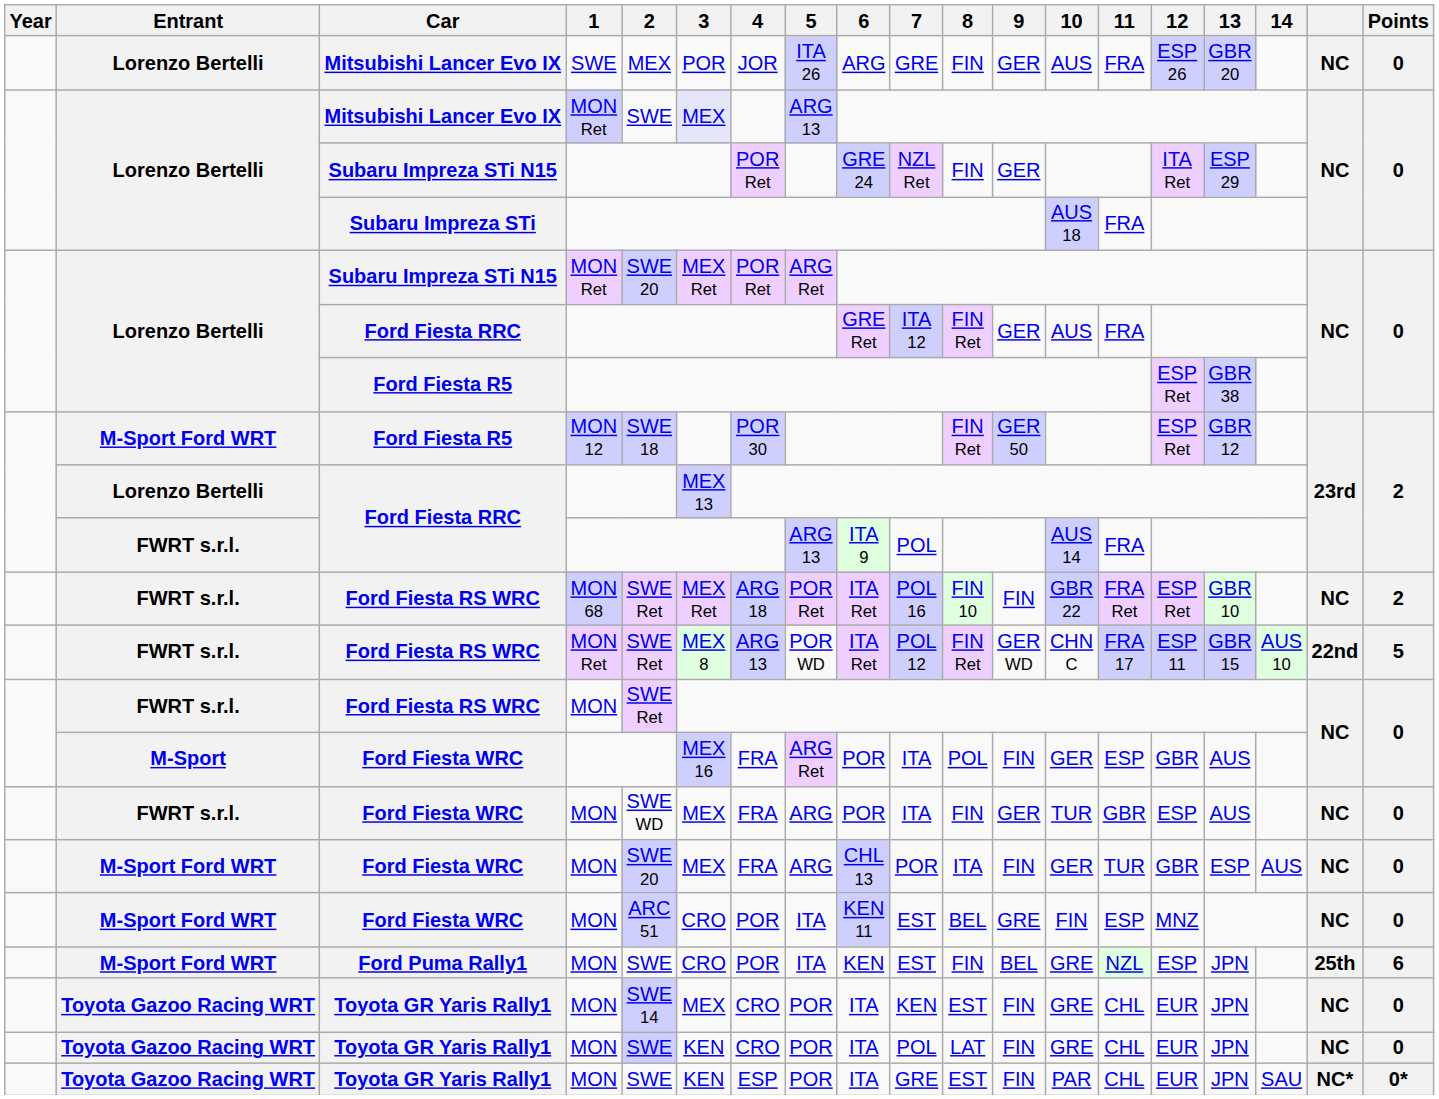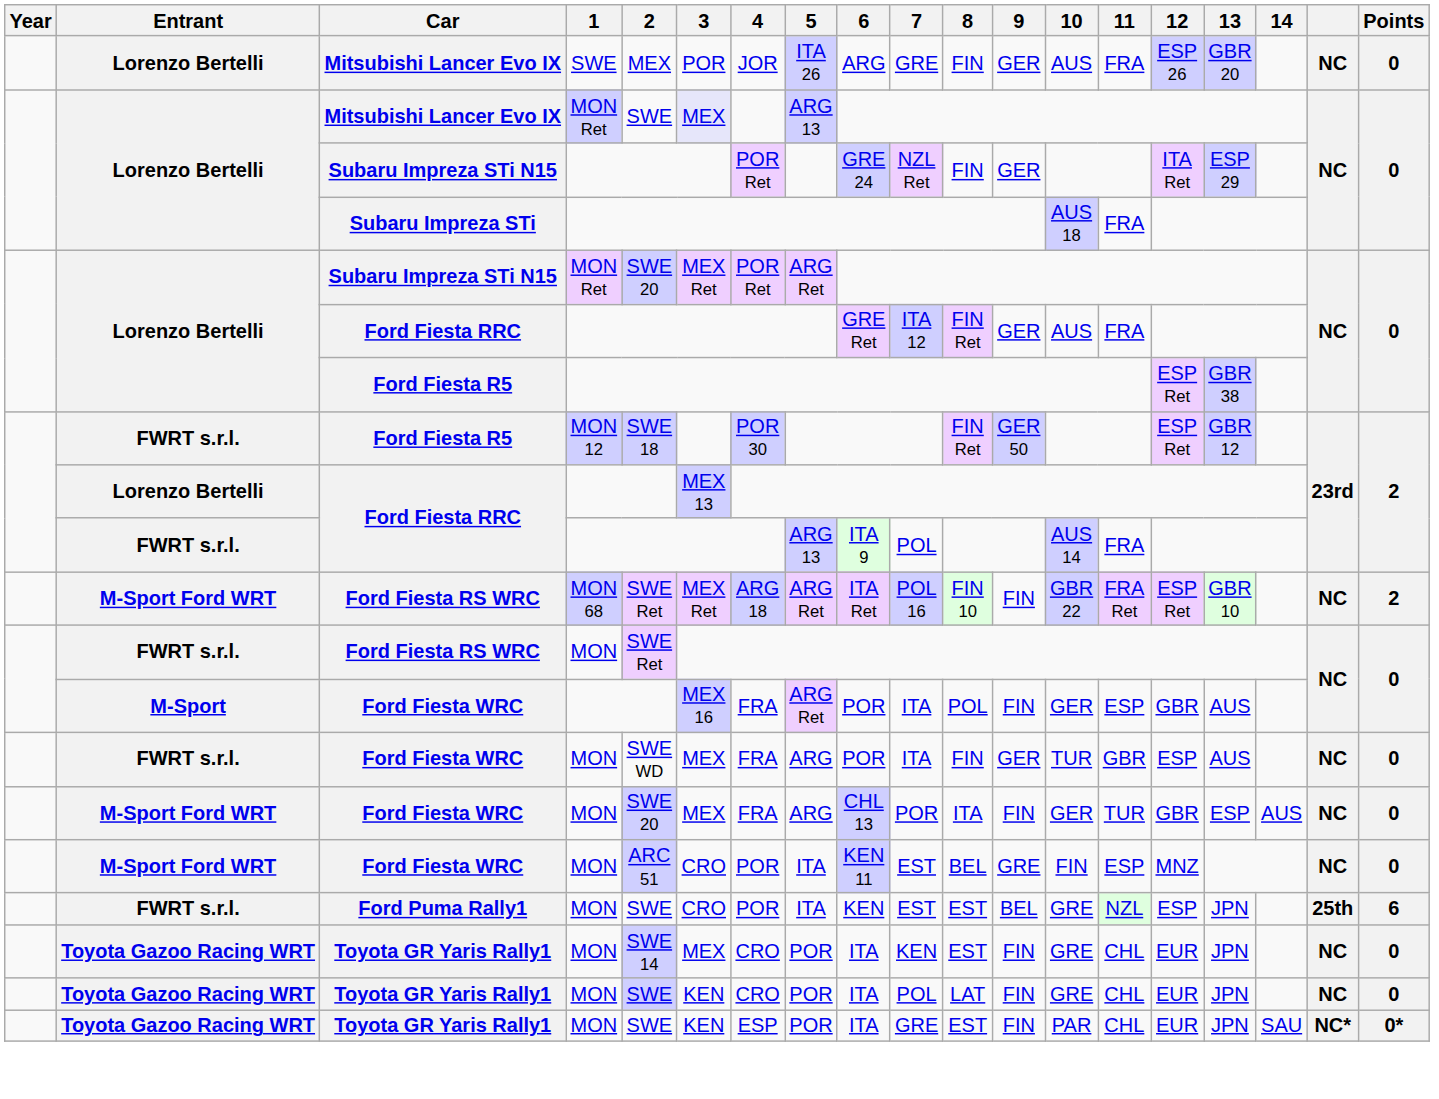 <table class="wikitable" border="1" style="text-align:center; font-size:85%;">
 <tr>
 <th>Year</th>
 <th>Entrant</th>
 <th>Car</th>
 <th>1</th>
 <th>2</th>
 <th>3</th>
 <th>4</th>
 <th>5</th>
 <th>6</th>
 <th>7</th>
 <th>8</th>
 <th>9</th>
 <th>10</th>
 <th>11</th>
 <th>12</th>
 <th>13</th>
 <th>14</th>
 <th></th>
 <th>Points</th>
 </tr>
 <tr>
 <td></td>
 <th nowrap>Lorenzo Bertelli</th>
 <th nowrap><a href='#'>Mitsubishi Lancer Evo IX</a></th>
 <td><a href='#'>SWE</a></td>
 <td><a href='#'>MEX</a></td>
 <td><a href='#'>POR</a></td>
 <td><a href='#'>JOR</a></td>
 <td style="background:#CFCFFF;"><a href='#'>ITA</a><br><small>26</small></td>
 <td><a href='#'>ARG</a></td>
 <td><a href='#'>GRE</a></td>
 <td><a href='#'>FIN</a></td>
 <td><a href='#'>GER</a></td>
 <td><a href='#'>AUS</a></td>
 <td><a href='#'>FRA</a></td>
 <td style="background:#CFCFFF;"><a href='#'>ESP</a><br><small>26</small></td>
 <td style="background:#CFCFFF;"><a href='#'>GBR</a><br><small>20</small></td>
 <td></td>
 <th>NC</th>
 <th>0</th>
 </tr>
 <tr>
 <td rowspan="3"></td>
 <th rowspan="3" nowrap>Lorenzo Bertelli</th>
 <th nowrap><a href='#'>Mitsubishi Lancer Evo IX</a></th>
 <td style="background:#CFCFFF;"><a href='#'>MON</a><br><small>Ret</small></td>
 <td><a href='#'>SWE</a></td>
 <td style="background: lavender;"><a href='#'>MEX</a></td>
 <td></td>
 <td style="background:#CFCFFF;"><a href='#'>ARG</a><br><small>13</small></td>
 <td colspan=9></td>
 <th rowspan="3">NC</th>
 <th rowspan="3">0</th>
 </tr>
 <tr>
 <th nowrap><a href='#'>Subaru Impreza STi N15</a></th>
 <td colspan=3></td>
 <td style="background:#EFCFFF;"><a href='#'>POR</a><br><small>Ret</small></td>
 <td></td>
 <td style="background:#CFCFFF;"><a href='#'>GRE</a><br><small>24</small></td>
 <td style="background:#EFCFFF;"><a href='#'>NZL</a><br><small>Ret</small></td>
 <td><a href='#'>FIN</a></td>
 <td><a href='#'>GER</a></td>
 <td colspan=2></td>
 <td style="background:#EFCFFF;"><a href='#'>ITA</a><br><small>Ret</small></td>
 <td style="background:#CFCFFF;"><a href='#'>ESP</a><br><small>29</small></td>
 <td></td>
 </tr>
 <tr>
 <th nowrap><a href='#'>Subaru Impreza STi</a></th>
 <td colspan=9></td>
 <td style="background:#CFCFFF;"><a href='#'>AUS</a><br><small>18</small></td>
 <td><a href='#'>FRA</a></td>
 <td colspan=3></td>
 </tr>
 <tr>
 <td rowspan="3"></td>
 <th rowspan="3" nowrap>Lorenzo Bertelli</th>
 <th nowrap><a href='#'>Subaru Impreza STi N15</a></th>
 <td style="background:#EFCFFF;"><a href='#'>MON</a><br><small>Ret</small></td>
 <td style="background:#CFCFFF;"><a href='#'>SWE</a><br><small>20</small></td>
 <td style="background:#EFCFFF;"><a href='#'>MEX</a><br><small>Ret</small></td>
 <td style="background:#EFCFFF;"><a href='#'>POR</a><br><small>Ret</small></td>
 <td style="background:#EFCFFF;"><a href='#'>ARG</a><br><small>Ret</small></td>
 <td colspan=9></td>
 <th rowspan="3">NC</th>
 <th rowspan="3">0</th>
 </tr>
 <tr>
 <th nowrap><a href='#'>Ford Fiesta RRC</a></th>
 <td colspan=5></td>
 <td style="background:#EFCFFF;"><a href='#'>GRE</a><br><small>Ret</small></td>
 <td style="background:#CFCFFF;"><a href='#'>ITA</a><br><small>12</small></td>
 <td style="background:#EFCFFF;"><a href='#'>FIN</a><br><small>Ret</small></td>
 <td><a href='#'>GER</a></td>
 <td><a href='#'>AUS</a></td>
 <td><a href='#'>FRA</a></td>
 <td colspan=3></td>
 </tr>
 <tr>
 <th nowrap><a href='#'>Ford Fiesta R5</a></th>
 <td colspan=11></td>
 <td style="background:#EFCFFF;"><a href='#'>ESP</a><br><small>Ret</small></td>
 <td style="background:#CFCFFF;"><a href='#'>GBR</a><br><small>38</small></td>
 <td></td>
 </tr>
 <tr>
 <td rowspan="3"></td>
-<th nowrap><a href='#'>M-Sport Ford WRT</a></th>
+<th nowrap>FWRT s.r.l.</th>
 <th nowrap><a href='#'>Ford Fiesta R5</a></th>
 <td style="background:#CFCFFF;"><a href='#'>MON</a><br><small>12</small></td>
 <td style="background:#CFCFFF;"><a href='#'>SWE</a><br><small>18</small></td>
 <td></td>
 <td style="background:#CFCFFF;"><a href='#'>POR</a><br><small>30</small></td>
 <td colspan=3></td>
 <td style="background:#EFCFFF;"><a href='#'>FIN</a><br><small>Ret</small></td>
 <td style="background:#CFCFFF;"><a href='#'>GER</a><br><small>50</small></td>
 <td colspan=2></td>
 <td style="background:#EFCFFF;"><a href='#'>ESP</a><br><small>Ret</small></td>
 <td style="background:#CFCFFF;"><a href='#'>GBR</a><br><small>12</small></td>
 <td></td>
 <th rowspan="3">23rd</th>
 <th rowspan="3">2</th>
 </tr>
 <tr>
 <th nowrap>Lorenzo Bertelli</th>
 <th rowspan="2" nowrap><a href='#'>Ford Fiesta RRC</a></th>
 <td colspan=2></td>
 <td style="background:#CFCFFF;"><a href='#'>MEX</a><br><small>13</small></td>
 <td colspan=11></td>
 </tr>
 <tr>
 <th nowrap>FWRT s.r.l.</th>
 <td colspan=4></td>
 <td style="background:#CFCFFF;"><a href='#'>ARG</a><br><small>13</small></td>
 <td style="background:#DFFFDF;"><a href='#'>ITA</a><br><small>9</small></td>
 <td><a href='#'>POL</a></td>
 <td colspan=2></td>
 <td style="background:#CFCFFF;"><a href='#'>AUS</a><br><small>14</small></td>
 <td><a href='#'>FRA</a></td>
 <td colspan=3></td>
 </tr>
 <tr>
 <td></td>
-<th nowrap>FWRT s.r.l.</th>
+<th nowrap><a href='#'>M-Sport Ford WRT</a></th>
 <th nowrap><a href='#'>Ford Fiesta RS WRC</a></th>
 <td style="background:#CFCFFF;"><a href='#'>MON</a><br><small>68</small></td>
 <td style="background:#EFCFFF;"><a href='#'>SWE</a><br><small>Ret</small></td>
 <td style="background:#EFCFFF;"><a href='#'>MEX</a><br><small>Ret</small></td>
 <td style="background:#CFCFFF;"><a href='#'>ARG</a><br><small>18</small></td>
-<td style="background:#EFCFFF;"><a href='#'>POR</a><br><small>Ret</small></td>
+<td style="background:#EFCFFF;"><a href='#'>ARG</a><br><small>Ret</small></td>
 <td style="background:#EFCFFF;"><a href='#'>ITA</a><br><small>Ret</small></td>
 <td style="background:#CFCFFF;"><a href='#'>POL</a><br><small>16</small></td>
 <td style="background:#DFFFDF;"><a href='#'>FIN</a><br><small>10</small></td>
 <td><a href='#'>FIN</a></td>
 <td style="background:#CFCFFF;"><a href='#'>GBR</a><br><small>22</small></td>
 <td style="background:#EFCFFF;"><a href='#'>FRA</a><br><small>Ret</small></td>
 <td style="background:#EFCFFF;"><a href='#'>ESP</a><br><small>Ret</small></td>
 <td style="background:#DFFFDF;"><a href='#'>GBR</a><br><small>10</small></td>
 <td></td>
 <th>NC</th>
 <th>2</th>
-</tr>
-<tr>
-<td></td>
-<th nowrap>FWRT s.r.l.</th>
-<th nowrap><a href='#'>Ford Fiesta RS WRC</a></th>
-<td style="background:#EFCFFF;"><a href='#'>MON</a><br><small>Ret</small></td>
-<td style="background:#EFCFFF;"><a href='#'>SWE</a><br><small>Ret</small></td>
-<td style="background:#DFFFDF;"><a href='#'>MEX</a><br><small>8</small></td>
-<td style="background:#CFCFFF;"><a href='#'>ARG</a><br><small>13</small></td>
-<td><a href='#'>POR</a><br><small>WD</small></td>
-<td style="background:#EFCFFF;"><a href='#'>ITA</a><br><small>Ret</small></td>
-<td style="background:#CFCFFF;"><a href='#'>POL</a><br><small>12</small></td>
-<td style="background:#EFCFFF;"><a href='#'>FIN</a><br><small>Ret</small></td>
-<td><a href='#'>GER</a><br><small>WD</small></td>
-<td><a href='#'>CHN</a><br><small>C</small></td>
-<td style="background:#CFCFFF;"><a href='#'>FRA</a><br><small>17</small></td>
-<td style="background:#CFCFFF;"><a href='#'>ESP</a><br><small>11</small></td>
-<td style="background:#CFCFFF;"><a href='#'>GBR</a><br><small>15</small></td>
-<td style="background:#DFFFDF;"><a href='#'>AUS</a><br><small>10</small></td>
-<th>22nd</th>
-<th>5</th>
 </tr>
 <tr>
 <td rowspan="2"></td>
 <th nowrap>FWRT s.r.l.</th>
 <th nowrap><a href='#'>Ford Fiesta RS WRC</a></th>
 <td><a href='#'>MON</a></td>
 <td style="background:#EFCFFF;"><a href='#'>SWE</a><br><small>Ret</small></td>
 <td colspan=12></td>
 <th rowspan="2">NC</th>
 <th rowspan="2">0</th>
 </tr>
 <tr>
 <th nowrap><a href='#'>M-Sport</a></th>
 <th nowrap><a href='#'>Ford Fiesta WRC</a></th>
 <td colspan=2></td>
 <td style="background:#CFCFFF;"><a href='#'>MEX</a><br><small>16</small></td>
 <td><a href='#'>FRA</a></td>
 <td style="background:#EFCFFF;"><a href='#'>ARG</a><br><small>Ret</small></td>
 <td><a href='#'>POR</a></td>
 <td><a href='#'>ITA</a></td>
 <td><a href='#'>POL</a></td>
 <td><a href='#'>FIN</a></td>
 <td><a href='#'>GER</a></td>
 <td><a href='#'>ESP</a></td>
 <td><a href='#'>GBR</a></td>
 <td><a href='#'>AUS</a></td>
 <td></td>
 </tr>
 <tr>
 <td></td>
 <th nowrap>FWRT s.r.l.</th>
 <th nowrap><a href='#'>Ford Fiesta WRC</a></th>
 <td><a href='#'>MON</a></td>
 <td><a href='#'>SWE</a><br><small>WD</small></td>
 <td><a href='#'>MEX</a></td>
 <td><a href='#'>FRA</a></td>
 <td><a href='#'>ARG</a></td>
 <td><a href='#'>POR</a></td>
 <td><a href='#'>ITA</a></td>
 <td><a href='#'>FIN</a></td>
 <td><a href='#'>GER</a></td>
 <td><a href='#'>TUR</a></td>
 <td><a href='#'>GBR</a></td>
 <td><a href='#'>ESP</a></td>
 <td><a href='#'>AUS</a></td>
 <td></td>
 <th>NC</th>
 <th>0</th>
 </tr>
 <tr>
 <td></td>
 <th nowrap><a href='#'>M-Sport Ford WRT</a></th>
 <th nowrap><a href='#'>Ford Fiesta WRC</a></th>
 <td><a href='#'>MON</a></td>
 <td style="background:#CFCFFF;"><a href='#'>SWE</a><br><small>20</small></td>
 <td><a href='#'>MEX</a></td>
 <td><a href='#'>FRA</a></td>
 <td><a href='#'>ARG</a></td>
 <td style="background:#CFCFFF;"><a href='#'>CHL</a><br><small>13</small></td>
 <td><a href='#'>POR</a></td>
 <td><a href='#'>ITA</a></td>
 <td><a href='#'>FIN</a></td>
 <td><a href='#'>GER</a></td>
 <td><a href='#'>TUR</a></td>
 <td><a href='#'>GBR</a></td>
 <td><a href='#'>ESP</a></td>
 <td><a href='#'>AUS</a><br></td>
 <th>NC</th>
 <th>0</th>
 </tr>
 <tr>
 <td></td>
 <th nowrap><a href='#'>M-Sport Ford WRT</a></th>
 <th nowrap><a href='#'>Ford Fiesta WRC</a></th>
 <td><a href='#'>MON</a></td>
 <td style="background:#CFCFFF;"><a href='#'>ARC</a><br><small>51</small></td>
 <td><a href='#'>CRO</a></td>
 <td><a href='#'>POR</a></td>
 <td><a href='#'>ITA</a></td>
 <td style="background:#CFCFFF;"><a href='#'>KEN</a><br><small>11</small></td>
 <td><a href='#'>EST</a></td>
 <td><a href='#'>BEL</a></td>
 <td><a href='#'>GRE</a></td>
 <td><a href='#'>FIN</a></td>
 <td><a href='#'>ESP</a></td>
 <td><a href='#'>MNZ</a></td>
 <td colspan=2></td>
 <th>NC</th>
 <th>0</th>
 </tr>
 <tr>
 <td></td>
-<th nowrap><a href='#'>M-Sport Ford WRT</a></th>
+<th nowrap>FWRT s.r.l.</th>
 <th nowrap><a href='#'>Ford Puma Rally1</a></th>
 <td><a href='#'>MON</a></td>
 <td><a href='#'>SWE</a><br></td>
 <td><a href='#'>CRO</a></td>
 <td><a href='#'>POR</a></td>
 <td><a href='#'>ITA</a></td>
 <td><a href='#'>KEN</a></td>
 <td><a href='#'>EST</a></td>
-<td><a href='#'>FIN</a></td>
+<td><a href='#'>EST</a></td>
 <td><a href='#'>BEL</a></td>
 <td><a href='#'>GRE</a></td>
 <td style="background:#DFFFDF;"><a href='#'>NZL</a><br></td>
 <td><a href='#'>ESP</a></td>
 <td><a href='#'>JPN</a></td>
 <td></td>
 <th>25th</th>
 <th>6</th>
 </tr>
 <tr>
 <td></td>
 <th nowrap><a href='#'>Toyota Gazoo Racing WRT</a></th>
 <th nowrap><a href='#'>Toyota GR Yaris Rally1</a></th>
 <td><a href='#'>MON</a></td>
 <td style="background:#CFCFFF;"><a href='#'>SWE</a><br><small>14</small></td>
 <td><a href='#'>MEX</a></td>
 <td><a href='#'>CRO</a></td>
 <td><a href='#'>POR</a></td>
 <td><a href='#'>ITA</a></td>
 <td><a href='#'>KEN</a></td>
 <td><a href='#'>EST</a></td>
 <td><a href='#'>FIN</a></td>
 <td><a href='#'>GRE</a></td>
 <td><a href='#'>CHL</a></td>
 <td><a href='#'>EUR</a></td>
 <td><a href='#'>JPN</a></td>
 <td></td>
 <th>NC</th>
 <th>0</th>
 </tr>
 <tr>
 <td></td>
 <th nowrap><a href='#'>Toyota Gazoo Racing WRT</a></th>
 <th nowrap><a href='#'>Toyota GR Yaris Rally1</a></th>
 <td><a href='#'>MON</a></td>
 <td style="background:#CFCFFF;"><a href='#'>SWE</a><br></td>
 <td><a href='#'>KEN</a></td>
 <td><a href='#'>CRO</a></td>
 <td><a href='#'>POR</a></td>
 <td><a href='#'>ITA</a></td>
 <td><a href='#'>POL</a></td>
 <td><a href='#'>LAT</a></td>
 <td><a href='#'>FIN</a></td>
 <td><a href='#'>GRE</a></td>
 <td><a href='#'>CHL</a></td>
 <td><a href='#'>EUR</a></td>
 <td><a href='#'>JPN</a></td>
 <td></td>
 <th>NC</th>
 <th>0</th>
 </tr>
 <tr>
 <td></td>
 <th nowrap><a href='#'>Toyota Gazoo Racing WRT</a></th>
 <th nowrap><a href='#'>Toyota GR Yaris Rally1</a></th>
 <td><a href='#'>MON</a></td>
 <td><a href='#'>SWE</a><br></td>
 <td><a href='#'>KEN</a></td>
 <td><a href='#'>ESP</a></td>
 <td><a href='#'>POR</a></td>
 <td><a href='#'>ITA</a></td>
 <td><a href='#'>GRE</a></td>
 <td><a href='#'>EST</a></td>
 <td><a href='#'>FIN</a></td>
 <td><a href='#'>PAR</a></td>
 <td><a href='#'>CHL</a></td>
 <td><a href='#'>EUR</a></td>
 <td><a href='#'>JPN</a></td>
 <td><a href='#'>SAU</a></td>
 <th>NC*</th>
 <th>0*</th>
 </tr>
 </table>
